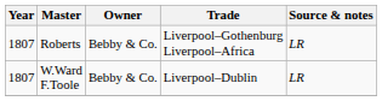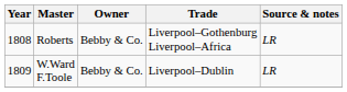 <table class=" wikitable">
 <tr>
 <th>Year</th>
 <th>Master</th>
 <th>Owner</th>
 <th>Trade</th>
 <th>Source & notes</th>
 </tr>
 <tr>
-<td>1807</td>
+<td>1808</td>
 <td>Roberts</td>
 <td>Bebby & Co.</td>
 <td>Liverpool–Gothenburg<br>Liverpool–Africa</td>
 <td><em>LR</em></td>
 </tr>
 <tr>
-<td>1807</td>
+<td>1809</td>
 <td>W.Ward<br>F.Toole</td>
 <td>Bebby & Co.</td>
 <td>Liverpool–Dublin</td>
 <td><em>LR</em></td>
 </tr>
 <tr>
 </tr>
 </table>
